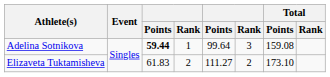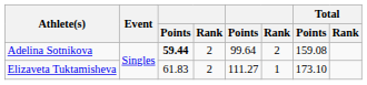 <table class="wikitable" style="font-size:90%; text-align:center;">
 <tr>
 <th rowspan=2>Athlete(s)</th>
 <th rowspan=2>Event</th>
 <th colspan=2></th>
 <th colspan=2></th>
 <th colspan=2>Total</th>
 </tr>
 <tr>
 <th>Points</th>
 <th>Rank</th>
 <th>Points</th>
 <th>Rank</th>
 <th>Points</th>
 <th>Rank</th>
 </tr>
 <tr>
 <td align=left><a href='#'>Adelina Sotnikova</a></td>
 <td rowspan=2 align=left><a href='#'>Singles</a></td>
 <td><strong>59.44</strong></td>
-<td>1</td>
+<td>2</td>
 <td>99.64</td>
-<td>3</td>
+<td>2</td>
 <td>159.08</td>
 <td></td>
 </tr>
 <tr>
 <td align=left><a href='#'>Elizaveta Tuktamisheva</a></td>
 <td>61.83</td>
 <td>2</td>
 <td>111.27</td>
-<td>2</td>
+<td>1</td>
 <td>173.10</td>
 <td></td>
 </tr>
 </table>
